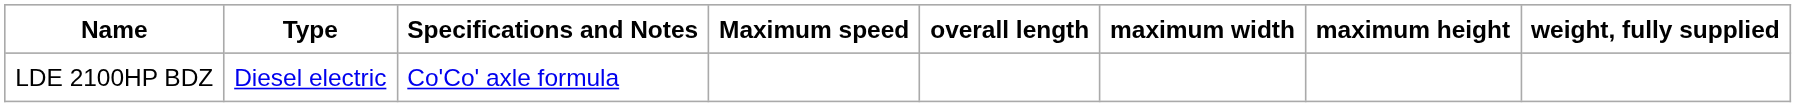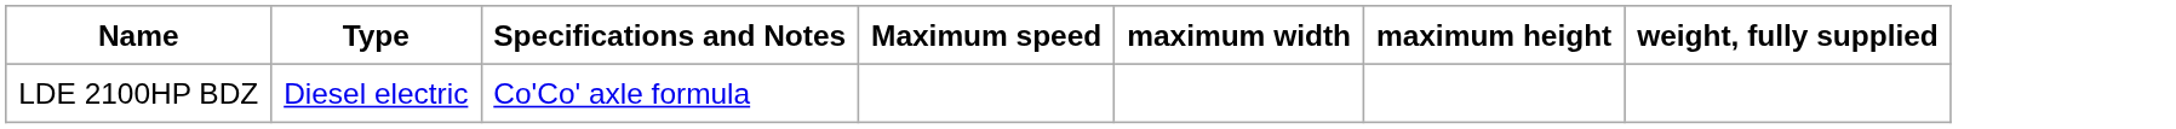 <table border="1" align="center" class="toccolours" style="font-size: 95%; border: 1px #aaaaaa solid; border-collapse: collapse; margin: 10px 10px 10px 0; padding:0;" cellpadding=6>
 <tr>
 <th>Name</th>
 <th>Type</th>
 <th>Specifications and Notes</th>
 <th>Maximum speed</th>
-<th>overall length</th>
 <th>maximum width</th>
 <th>maximum height</th>
 <th>weight, fully supplied</th>
 </tr>
 <tr>
 <td>LDE 2100HP BDZ</td>
 <td><a href='#'>Diesel electric</a></td>
 <td> <a href='#'>Co'Co' axle formula</a></td>
 <td></td>
 <td></td>
 <td></td>
 <td></td>
-<td></td>
 </tr>
 </table>
